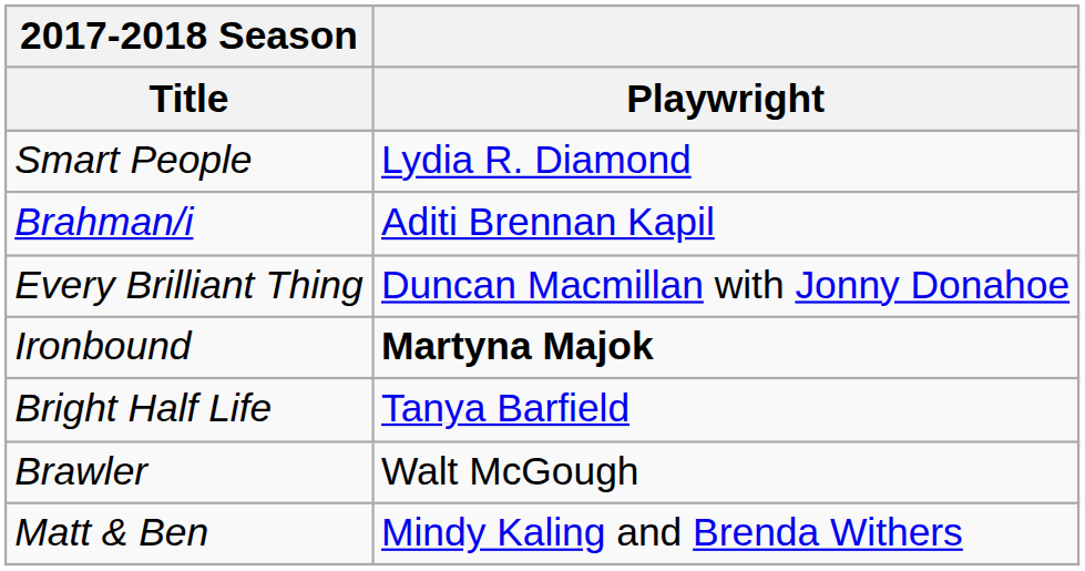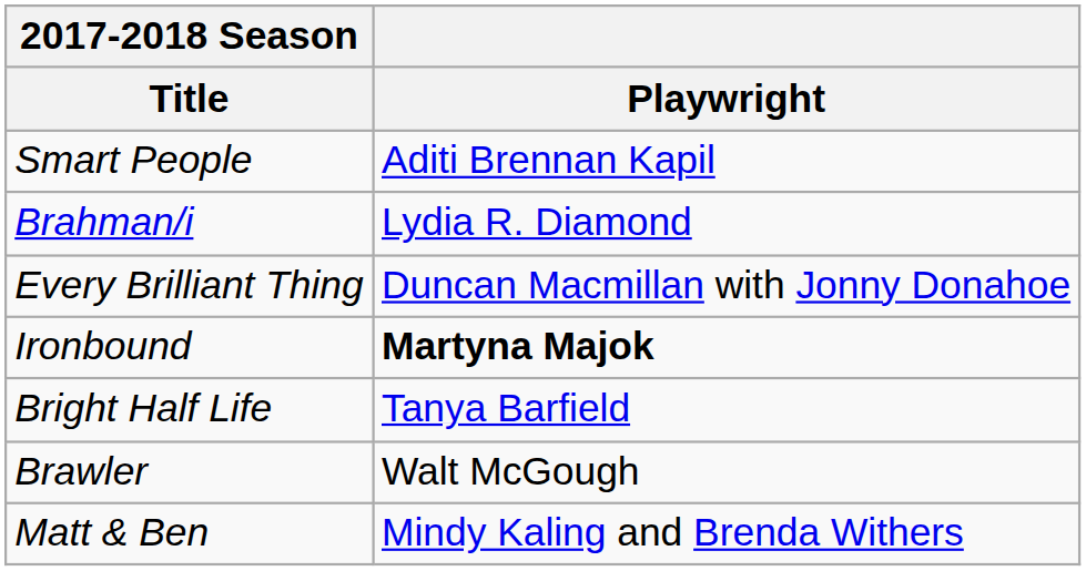 <table class="wikitable">
 <tr>
 <th>2017-2018 Season</th>
 <th></th>
 </tr>
 <tr>
 <th>Title</th>
 <th>Playwright</th>
 </tr>
 <tr>
 <td><em>Smart People</em></td>
-<td><a href='#'>Lydia R. Diamond</a></td>
+<td><a href='#'>Aditi Brennan Kapil</a></td>
 </tr>
 <tr>
 <td><a href='#'><em>Brahman/i</em></a></td>
-<td><a href='#'>Aditi Brennan Kapil</a></td>
+<td><a href='#'>Lydia R. Diamond</a></td>
 </tr>
 <tr>
 <td><em>Every Brilliant Thing</em></td>
 <td><a href='#'>Duncan Macmillan</a> with <a href='#'>Jonny Donahoe</a></td>
 </tr>
 <tr>
 <td><em>Ironbound</em></td>
 <td><strong>Martyna Majok</strong></td>
 </tr>
 <tr>
 <td><em>Bright Half Life</em></td>
 <td><a href='#'>Tanya Barfield</a></td>
 </tr>
 <tr>
 <td><em>Brawler</em></td>
 <td>Walt McGough</td>
 </tr>
 <tr>
 <td><em>Matt & Ben</em></td>
 <td><a href='#'>Mindy Kaling</a> and <a href='#'>Brenda Withers</a></td>
 </tr>
 </table>
